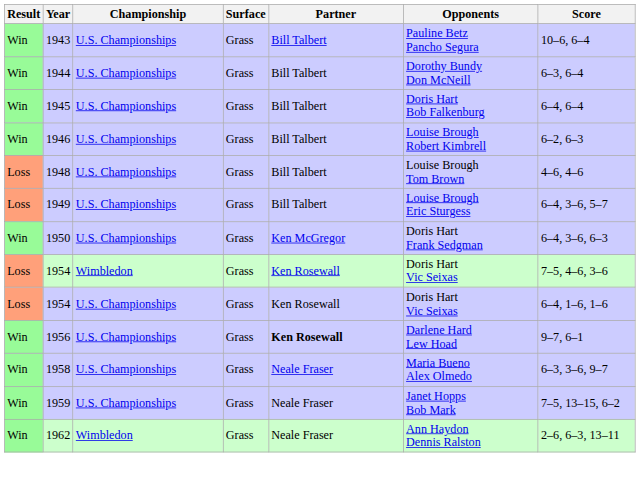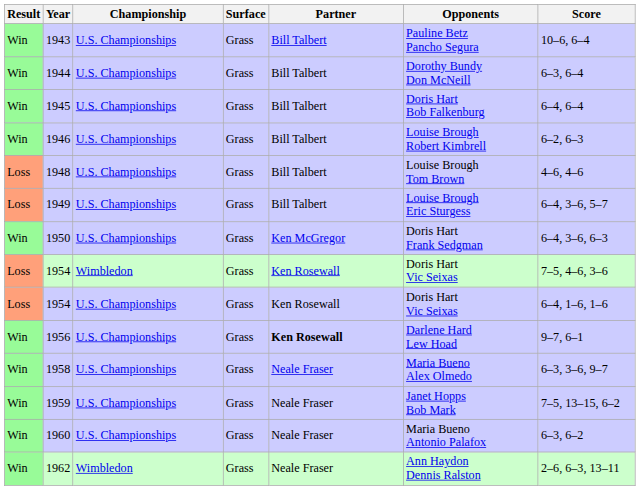 <table class="sortable wikitable">
 <tr>
 <th style="width:40px">Result</th>
 <th style="width:30px">Year</th>
 <th style="width:190px">Championship</th>
 <th style="width:50px">Surface</th>
 <th style="width:170px">Partner</th>
 <th style="width:170px">Opponents</th>
 <th style="width:120px" class="unsortable">Score</th>
 </tr>
 <tr style="background:#ccf;">
 <td style="background:#98fb98;">Win</td>
 <td>1943</td>
 <td><a href='#'>U.S. Championships</a></td>
 <td>Grass</td>
 <td> <a href='#'>Bill Talbert</a></td>
 <td> <a href='#'>Pauline Betz</a><br> <a href='#'>Pancho Segura</a></td>
 <td>10–6, 6–4</td>
 </tr>
 <tr style="background:#ccf;">
 <td style="background:#98fb98;">Win</td>
 <td>1944</td>
 <td><a href='#'>U.S. Championships</a></td>
 <td>Grass</td>
 <td> Bill Talbert</td>
 <td> <a href='#'>Dorothy Bundy</a><br> <a href='#'>Don McNeill</a></td>
 <td>6–3, 6–4</td>
 </tr>
 <tr style="background:#ccf;">
 <td style="background:#98fb98;">Win</td>
 <td>1945</td>
 <td><a href='#'>U.S. Championships</a></td>
 <td>Grass</td>
 <td> Bill Talbert</td>
 <td> <a href='#'>Doris Hart</a><br> <a href='#'>Bob Falkenburg</a></td>
 <td>6–4, 6–4</td>
 </tr>
 <tr style="background:#ccf;">
 <td style="background:#98fb98;">Win</td>
 <td>1946</td>
 <td><a href='#'>U.S. Championships</a></td>
 <td>Grass</td>
 <td> Bill Talbert</td>
 <td> <a href='#'>Louise Brough</a><br> <a href='#'>Robert Kimbrell</a></td>
 <td>6–2, 6–3</td>
 </tr>
 <tr style="background:#ccf;">
 <td style="background:#ffa07a;">Loss</td>
 <td>1948</td>
 <td><a href='#'>U.S. Championships</a></td>
 <td>Grass</td>
 <td> Bill Talbert</td>
 <td> Louise Brough<br> <a href='#'>Tom Brown</a></td>
 <td>4–6, 4–6</td>
 </tr>
 <tr style="background:#ccf;">
 <td style="background:#ffa07a;">Loss</td>
 <td>1949</td>
 <td><a href='#'>U.S. Championships</a></td>
 <td>Grass</td>
 <td> Bill Talbert</td>
 <td> <a href='#'>Louise Brough</a><br> <a href='#'>Eric Sturgess</a></td>
 <td>6–4, 3–6, 5–7</td>
 </tr>
 <tr style="background:#ccf;">
 <td style="background:#98fb98;">Win</td>
 <td>1950</td>
 <td><a href='#'>U.S. Championships</a></td>
 <td>Grass</td>
 <td> <a href='#'>Ken McGregor</a></td>
 <td> Doris Hart<br> <a href='#'>Frank Sedgman</a></td>
 <td>6–4, 3–6, 6–3</td>
 </tr>
 <tr style="background:#cfc;">
 <td style="background:#ffa07a;">Loss</td>
 <td>1954</td>
 <td><a href='#'>Wimbledon</a></td>
 <td>Grass</td>
 <td> <a href='#'>Ken Rosewall</a></td>
 <td> Doris Hart<br> <a href='#'>Vic Seixas</a></td>
 <td>7–5, 4–6, 3–6</td>
 </tr>
 <tr style="background:#ccf;">
 <td style="background:#ffa07a;">Loss</td>
 <td>1954</td>
 <td><a href='#'>U.S. Championships</a></td>
 <td>Grass</td>
 <td> Ken Rosewall</td>
 <td> Doris Hart<br> <a href='#'>Vic Seixas</a></td>
 <td>6–4, 1–6, 1–6</td>
 </tr>
 <tr style="background:#ccf;">
 <td style="background:#98fb98;">Win</td>
 <td>1956</td>
 <td><a href='#'>U.S. Championships</a></td>
 <td>Grass</td>
 <td><strong> Ken Rosewall</strong></td>
 <td> <a href='#'>Darlene Hard</a><br> <a href='#'>Lew Hoad</a></td>
 <td>9–7, 6–1</td>
 </tr>
 <tr style="background:#ccf;">
 <td style="background:#98fb98;">Win</td>
 <td>1958</td>
 <td><a href='#'>U.S. Championships</a></td>
 <td>Grass</td>
 <td> <a href='#'>Neale Fraser</a></td>
 <td> <a href='#'>Maria Bueno</a><br> <a href='#'>Alex Olmedo</a></td>
 <td>6–3, 3–6, 9–7</td>
 </tr>
 <tr style="background:#ccf;">
 <td style="background:#98fb98;">Win</td>
 <td>1959</td>
 <td><a href='#'>U.S. Championships</a></td>
 <td>Grass</td>
 <td> Neale Fraser</td>
 <td> <a href='#'>Janet Hopps </a><br> <a href='#'>Bob Mark</a></td>
 <td>7–5, 13–15, 6–2</td>
 </tr>
+<tr style="background:#ccf;">
+<td style="background:#98fb98;">Win</td>
+<td>1960</td>
+<td><a href='#'>U.S. Championships</a></td>
+<td>Grass</td>
+<td> Neale Fraser</td>
+<td> Maria Bueno<br> <a href='#'>Antonio Palafox</a></td>
+<td>6–3, 6–2</td>
+</tr>
 <tr style="background:#cfc;">
 <td style="background:#98fb98;">Win</td>
 <td>1962</td>
 <td><a href='#'>Wimbledon</a></td>
 <td>Grass</td>
 <td> Neale Fraser</td>
 <td> <a href='#'>Ann Haydon</a> <br>  <a href='#'>Dennis Ralston</a></td>
 <td>2–6, 6–3, 13–11</td>
 </tr>
 </table>
